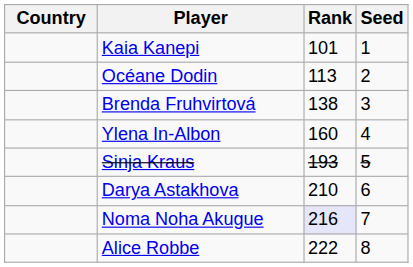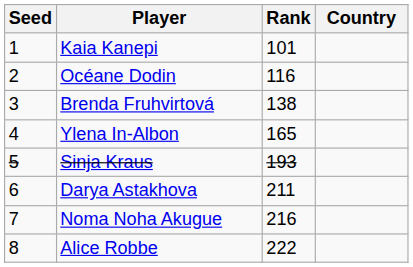 <table class="wikitable">
 <tr>
-<th width="75">Country</th>
+<th>Seed</th>
 <th width="175">Player</th>
 <th>Rank</th>
-<th>Seed</th>
+<th width="75">Country</th>
 </tr>
 <tr>
-<td></td>
+<td>1</td>
 <td><a href='#'>Kaia Kanepi</a></td>
 <td>101</td>
-<td>1</td>
+<td></td>
 </tr>
 <tr>
+<td>2</td>
+<td><a href='#'>Océane Dodin</a></td>
+<td>116</td>
 <td></td>
-<td><a href='#'>Océane Dodin</a></td>
-<td>113</td>
-<td>2</td>
 </tr>
 <tr>
-<td></td>
+<td>3</td>
 <td><a href='#'>Brenda Fruhvirtová</a></td>
 <td>138</td>
-<td>3</td>
+<td></td>
 </tr>
 <tr>
+<td>4</td>
+<td><a href='#'>Ylena In-Albon</a></td>
+<td>165</td>
 <td></td>
-<td><a href='#'>Ylena In-Albon</a></td>
-<td>160</td>
-<td>4</td>
 </tr>
 <tr>
-<td><s></s></td>
+<td><s>5</s></td>
 <td><s><a href='#'>Sinja Kraus</a></s></td>
 <td><s>193</s></td>
-<td><s>5</s></td>
+<td><s></s></td>
 </tr>
 <tr>
+<td>6</td>
+<td><a href='#'>Darya Astakhova</a></td>
+<td>211</td>
 <td></td>
-<td><a href='#'>Darya Astakhova</a></td>
-<td>210</td>
-<td>6</td>
 </tr>
 <tr>
+<td>7</td>
+<td><a href='#'>Noma Noha Akugue</a></td>
+<td>216</td>
 <td></td>
-<td><a href='#'>Noma Noha Akugue</a></td>
-<td style="background: lavender;">216</td>
-<td>7</td>
 </tr>
 <tr>
-<td></td>
+<td>8</td>
 <td><a href='#'>Alice Robbe</a></td>
 <td>222</td>
-<td>8</td>
+<td></td>
 </tr>
 </table>
